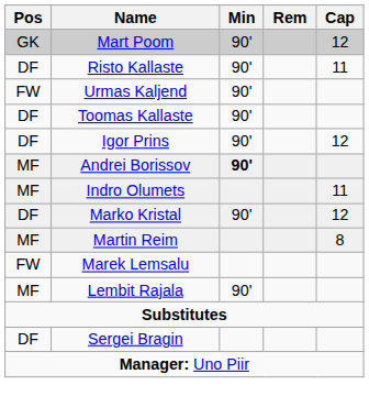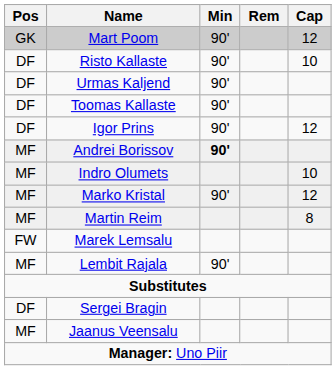 <table class="wikitable collapsible collapsed" align="center" style="font-size:85%; text-align:center;" width="50%">
 <tr>
 <th>Pos</th>
 <th width=140>Name</th>
 <th>Min</th>
 <th>Rem</th>
 <th>Cap</th>
 </tr>
 <tr bgcolor="cccccc">
 <td>GK</td>
 <td><a href='#'>Mart Poom</a></td>
 <td>90'</td>
 <td></td>
 <td>12</td>
 </tr>
 <tr>
 <td>DF</td>
 <td><a href='#'>Risto Kallaste</a></td>
 <td>90'</td>
 <td></td>
-<td>11</td>
+<td>10</td>
 </tr>
 <tr>
-<td>FW</td>
+<td>DF</td>
 <td><a href='#'>Urmas Kaljend</a></td>
 <td>90'</td>
 <td></td>
 <td></td>
 </tr>
 <tr>
 <td>DF</td>
 <td><a href='#'>Toomas Kallaste</a></td>
 <td>90'</td>
 <td></td>
 <td></td>
 </tr>
 <tr>
 <td>DF</td>
 <td><a href='#'>Igor Prins</a></td>
 <td>90'</td>
 <td></td>
 <td>12</td>
 </tr>
 <tr bgcolor="#F0F0F0">
 <td>MF</td>
 <td><a href='#'>Andrei Borissov</a></td>
 <td><strong>90'</strong></td>
 <td></td>
 <td></td>
 </tr>
 <tr bgcolor="#F0F0F0">
 <td>MF</td>
 <td><a href='#'>Indro Olumets</a></td>
 <td></td>
 <td></td>
-<td>11</td>
+<td>10</td>
 </tr>
 <tr bgcolor="#F0F0F0">
-<td>DF</td>
+<td>MF</td>
 <td><a href='#'>Marko Kristal</a></td>
 <td>90'</td>
 <td></td>
 <td>12</td>
 </tr>
 <tr bgcolor="#F0F0F0">
 <td>MF</td>
 <td><a href='#'>Martin Reim</a></td>
 <td></td>
 <td></td>
 <td>8</td>
 </tr>
 <tr>
 <td>FW</td>
 <td><a href='#'>Marek Lemsalu</a></td>
 <td></td>
 <td></td>
 <td></td>
 </tr>
 <tr>
 <td>MF</td>
 <td><a href='#'>Lembit Rajala</a></td>
 <td>90'</td>
 <td></td>
 <td></td>
 </tr>
 <tr>
 <td colspan=5 align=center><strong>Substitutes</strong></td>
 </tr>
 <tr>
 <td>DF</td>
 <td><a href='#'>Sergei Bragin</a></td>
 <td></td>
 <td></td>
 <td></td>
 </tr>
 <tr>
+<td>MF</td>
+<td><a href='#'>Jaanus Veensalu</a></td>
+<td></td>
+<td></td>
+<td></td>
+</tr>
+<tr>
 <td colspan=5 align=center><strong>Manager:</strong>  <a href='#'>Uno Piir</a></td>
 </tr>
 </table>
